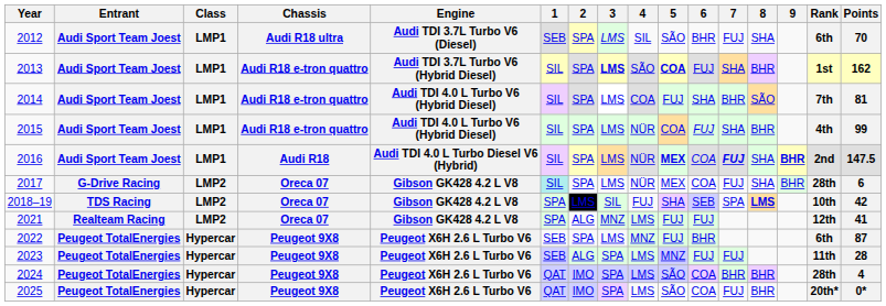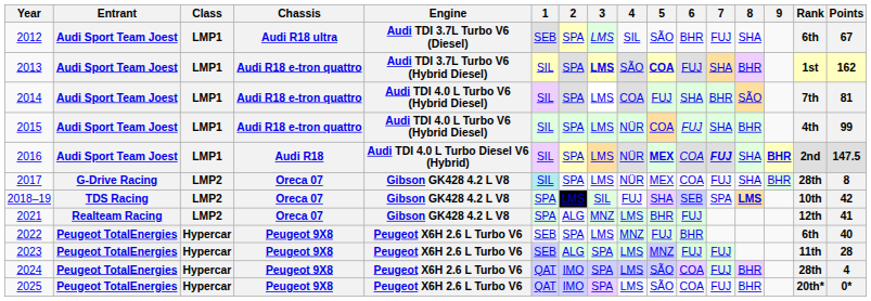 <table class="wikitable" style="text-align:center; font-size:85%">
 <tr>
 <th>Year</th>
 <th>Entrant</th>
 <th>Class</th>
 <th>Chassis</th>
 <th>Engine</th>
 <th>1</th>
 <th>2</th>
 <th>3</th>
 <th>4</th>
 <th>5</th>
 <th>6</th>
 <th>7</th>
 <th>8</th>
 <th>9</th>
 <th>Rank</th>
 <th>Points</th>
 </tr>
 <tr>
 <td><a href='#'>2012</a></td>
 <th nowrap><a href='#'>Audi Sport Team Joest</a></th>
 <th>LMP1</th>
 <th nowrap><a href='#'>Audi R18 ultra</a></th>
 <th nowrap><a href='#'>Audi</a> TDI 3.7L Turbo V6<br> (Diesel)</th>
 <td style="background:#DFDFDF;"><a href='#'>SEB</a><br></td>
 <td style="background:#FFFFBF;"><a href='#'>SPA</a><br></td>
 <td style="background:#DFFFDF;"><em><a href='#'>LMS</a></em><br></td>
 <td><a href='#'>SIL</a></td>
 <td><a href='#'>SÃO</a></td>
 <td><a href='#'>BHR</a></td>
 <td><a href='#'>FUJ</a></td>
 <td><a href='#'>SHA</a></td>
 <td></td>
 <th>6th</th>
-<th>70</th>
+<th>67</th>
 </tr>
 <tr>
 <td><a href='#'>2013</a></td>
 <th nowrap><a href='#'>Audi Sport Team Joest</a></th>
 <th>LMP1</th>
 <th nowrap><a href='#'>Audi R18 e-tron quattro</a></th>
 <th nowrap><a href='#'>Audi</a> TDI 3.7L Turbo V6<br> (Hybrid Diesel)</th>
 <td style="background:#FFFFBF;"><a href='#'>SIL</a><br></td>
 <td style="background:#DFDFDF;"><a href='#'>SPA</a><br></td>
 <td style="background:#FFFFBF;"><strong><a href='#'>LMS</a></strong><br></td>
 <td style="background:#DFDFDF;"><a href='#'>SÃO</a><br></td>
 <td style="background:#FFFFBF;"><strong><a href='#'>COA</a></strong><br></td>
 <td style="background:#DFDFDF;"><a href='#'>FUJ</a><br></td>
 <td style="background:#FFDF9F;"><a href='#'>SHA</a><br></td>
 <td style="background:#EFCFFF;"><a href='#'>BHR</a><br></td>
 <td></td>
 <td style="background:#FFFFBF;"><strong>1st</strong></td>
 <td style="background:#FFFFBF;"><strong>162</strong></td>
 </tr>
 <tr>
 <td><a href='#'>2014</a></td>
 <th nowrap><a href='#'>Audi Sport Team Joest</a></th>
 <th>LMP1</th>
 <th nowrap><a href='#'>Audi R18 e-tron quattro</a></th>
 <th nowrap><a href='#'>Audi</a> TDI 4.0 L Turbo V6<br> (Hybrid Diesel)</th>
 <td style="background:#EFCFFF;"><a href='#'>SIL</a><br></td>
 <td style="background:#DFDFDF;"><a href='#'>SPA</a><br></td>
 <td style="background:#FFFFFF;"><a href='#'>LMS</a><br></td>
 <td style="background:#DFDFDF;"><a href='#'>COA</a><br></td>
 <td style="background:#DFFFDF;"><a href='#'>FUJ</a><br></td>
 <td style="background:#DFFFDF;"><a href='#'>SHA</a><br></td>
 <td style="background:#DFFFDF;"><a href='#'>BHR</a><br></td>
 <td style="background:#FFDF9F;"><a href='#'>SÃO</a><br></td>
 <td></td>
 <th>7th</th>
 <th>81</th>
 </tr>
 <tr>
 <td><a href='#'>2015</a></td>
 <th nowrap><a href='#'>Audi Sport Team Joest</a></th>
 <th>LMP1</th>
 <th nowrap><a href='#'>Audi R18 e-tron quattro</a></th>
 <th nowrap><a href='#'>Audi</a> TDI 4.0 L Turbo V6<br>(Hybrid Diesel)</th>
 <td style="background:#DFFFDF;"><a href='#'>SIL</a><br></td>
 <td style="background:#DFFFDF;"><a href='#'>SPA</a><br></td>
 <td style="background:#DFFFDF;"><a href='#'>LMS</a><br></td>
 <td style="background:#DFFFDF;"><a href='#'>NÜR</a><br></td>
 <td style="background:#FFDF9F;"><a href='#'>COA</a><br></td>
 <td style="background:#DFFFDF;"><em><a href='#'>FUJ</a></em><br></td>
 <td style="background:#DFFFDF;"><a href='#'>SHA</a><br></td>
 <td style="background:#DFFFDF;"><a href='#'>BHR</a><br></td>
 <td></td>
 <th>4th</th>
 <th>99</th>
 </tr>
 <tr>
 <td><a href='#'>2016</a></td>
 <th nowrap><a href='#'>Audi Sport Team Joest</a></th>
 <th>LMP1</th>
 <th nowrap><a href='#'>Audi R18</a></th>
 <th nowrap><a href='#'>Audi</a> TDI 4.0 L Turbo Diesel V6<br>(Hybrid)</th>
 <td style="background:#EFCFFF;"><a href='#'>SIL</a><br></td>
 <td style="background:#FFFFBF;"><a href='#'>SPA</a><br></td>
 <td style="background:#FFDF9F;"><a href='#'>LMS</a><br></td>
 <td style="background:#DFDFDF;"><a href='#'>NÜR</a><br></td>
 <td style="background:#DFFFDF;"><strong><a href='#'>MEX</a></strong><br></td>
 <td style="background:#DFDFDF;"><em><a href='#'>COA</a></em><br></td>
 <td style="background:#DFDFDF;"><strong><em><a href='#'>FUJ</a></em></strong><br></td>
 <td style="background:#DFFFDF;"><a href='#'>SHA</a><br></td>
 <td style="background:#FFFFBF;"><strong><a href='#'>BHR</a></strong><br></td>
 <th style="background:#DFDFDF;">2nd</th>
 <th style="background:#DFDFDF;">147.5</th>
 </tr>
 <tr>
 <td><a href='#'>2017</a></td>
 <th nowrap><a href='#'>G-Drive Racing</a></th>
 <th>LMP2</th>
 <th nowrap><a href='#'>Oreca 07</a></th>
 <th nowrap><a href='#'>Gibson</a> GK428 4.2 L V8</th>
 <td style="background: paleturquoise;"><a href='#'>SIL</a></td>
 <td><a href='#'>SPA</a></td>
 <td><a href='#'>LMS</a></td>
 <td><a href='#'>NÜR</a></td>
 <td><a href='#'>MEX</a></td>
 <td><a href='#'>COA</a></td>
 <td><a href='#'>FUJ</a></td>
 <td><a href='#'>SHA</a></td>
 <td style="background:#DFFFDF;"><a href='#'>BHR</a><br></td>
 <th>28th</th>
-<th>6</th>
+<th>8</th>
 </tr>
 <tr>
 <td nowrap><a href='#'>2018–19</a></td>
 <th nowrap><a href='#'>TDS Racing</a></th>
 <th>LMP2</th>
 <th nowrap><a href='#'>Oreca 07</a></th>
 <th nowrap><a href='#'>Gibson</a> GK428 4.2 L V8</th>
 <td style="background:#DFFFDF;"><a href='#'>SPA</a><br></td>
 <td style="background:#000000; color:white"><a href='#'><span>LMS</span></a><br></td>
 <td style="background:#DFFFDF;"><a href='#'>SIL</a><br></td>
 <td><a href='#'>FUJ</a></td>
 <td style="background:#EFCFFF;"><a href='#'>SHA</a><br></td>
 <td style="background:#CFCFFF;"><a href='#'>SEB</a><br></td>
 <td><a href='#'>SPA</a></td>
 <td style="background:#FFDF9F;"><strong><a href='#'>LMS</a></strong><br></td>
 <td></td>
 <th>10th</th>
 <th>42</th>
 </tr>
 <tr>
 <td><a href='#'>2021</a></td>
 <th nowrap><a href='#'>Realteam Racing</a></th>
 <th>LMP2</th>
 <th nowrap><a href='#'>Oreca 07</a></th>
 <th nowrap><a href='#'>Gibson</a> GK428 4.2 L V8</th>
 <td style="background:#DFFFDF;"><a href='#'>SPA</a><br></td>
 <td><a href='#'>ALG</a></td>
 <td style="background:#DFFFDF;"><a href='#'>MNZ</a><br></td>
 <td style="background:#DFFFDF;"><a href='#'>LMS</a><br></td>
-<td style="background:#DFFFDF;"><a href='#'>FUJ</a><br></td>
+<td style="background:#DFFFDF;"><a href='#'>BHR</a><br></td>
 <td style="background:#DFFFDF;"><a href='#'>FUJ</a><br></td>
 <td></td>
 <td></td>
 <td></td>
 <th>12th</th>
 <th>41</th>
 </tr>
 <tr>
 <td><a href='#'>2022</a></td>
 <th nowrap><a href='#'>Peugeot TotalEnergies</a></th>
 <th>Hypercar</th>
 <th nowrap><a href='#'>Peugeot 9X8</a></th>
 <th nowrap><a href='#'>Peugeot</a> X6H 2.6 L Turbo V6</th>
 <td><a href='#'>SEB</a></td>
 <td><a href='#'>SPA</a></td>
 <td><a href='#'>LMS</a></td>
 <td style="background:#DFFFDF;"><a href='#'>MNZ</a><br></td>
 <td style="background:#DFFFDF;"><a href='#'>FUJ</a><br></td>
 <td style="background:#DFFFDF;"><a href='#'>BHR</a><br></td>
 <td></td>
 <td></td>
 <td></td>
 <th>6th</th>
-<th>87</th>
+<th>40</th>
 </tr>
 <tr>
 <td><a href='#'>2023</a></td>
 <th nowrap><a href='#'>Peugeot TotalEnergies</a></th>
 <th>Hypercar</th>
 <th nowrap><a href='#'>Peugeot 9X8</a></th>
 <th nowrap><a href='#'>Peugeot</a> X6H 2.6 L Turbo V6</th>
 <td style="background:#CFCFFF;"><a href='#'>SEB</a><br></td>
 <td style="background:#DFFFDF;"><a href='#'>ALG</a><br></td>
 <td style="background:#DFFFDF;"><a href='#'>SPA</a><br></td>
 <td style="background:#DFFFDF;"><a href='#'>LMS</a><br></td>
 <td style="background:#CFCFFF;"><a href='#'>MNZ</a><br></td>
 <td style="background:#DFFFDF;"><a href='#'>FUJ</a><br></td>
 <td style="background:#DFFFDF;"><a href='#'>FUJ</a><br></td>
 <td></td>
 <td></td>
 <th>11th</th>
 <th>28</th>
 </tr>
 <tr>
 <td><a href='#'>2024</a></td>
 <th nowrap><a href='#'>Peugeot TotalEnergies</a></th>
 <th>Hypercar</th>
 <th nowrap><a href='#'>Peugeot 9X8</a></th>
 <th nowrap><a href='#'>Peugeot</a> X6H 2.6 L Turbo V6</th>
 <td style="background:#CFCFFF;"><a href='#'>QAT</a><br></td>
 <td style="background:#CFCFFF;"><a href='#'>IMO</a><br></td>
 <td style="background:#CFCFFF;"><a href='#'>SPA</a><br></td>
 <td style="background:#CFCFFF;"><a href='#'>LMS</a><br></td>
 <td style="background:#CFCFFF;"><a href='#'>SÃO</a><br></td>
 <td style="background:#EFCFFF;"><a href='#'>COA</a><br></td>
-<td style="background:#DFFFDF;"><a href='#'>BHR</a><br></td>
+<td style="background:#DFFFDF;"><a href='#'>FUJ</a><br></td>
 <td style="background:#EFCFFF;"><a href='#'>BHR</a><br></td>
 <td></td>
 <th>28th</th>
 <th>4</th>
 </tr>
 <tr>
 <td><a href='#'>2025</a></td>
 <th><a href='#'>Peugeot TotalEnergies</a></th>
 <th>Hypercar</th>
 <th><a href='#'>Peugeot 9X8</a></th>
 <th><a href='#'>Peugeot</a> X6H 2.6 L Turbo V6</th>
 <td style="background:#CFCFFF;"><a href='#'>QAT</a><br></td>
 <td style="background:#CFCFFF;"><a href='#'>IMO</a><br></td>
 <td style="background:#EFCFFF;"><a href='#'>SPA</a><br></td>
 <td style="background:#;"><a href='#'>LMS</a><br></td>
 <td style="background:#;"><a href='#'>SÃO</a><br></td>
 <td style="background:#;"><a href='#'>COA</a><br></td>
 <td style="background:#;"><a href='#'>FUJ</a><br></td>
 <td style="background:#;"><a href='#'>BHR</a><br></td>
 <td></td>
 <th>20th*</th>
 <th>0*</th>
 </tr>
 </table>
